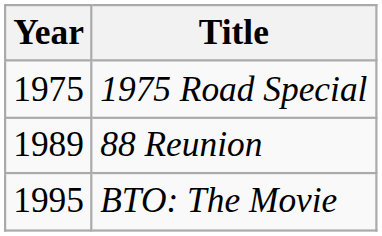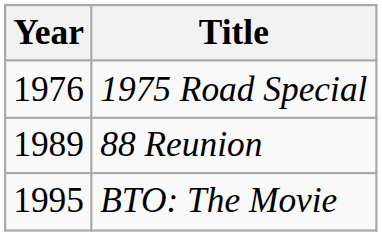 <table class="wikitable">
 <tr>
 <th>Year</th>
 <th>Title</th>
 </tr>
 <tr>
-<td>1975</td>
+<td>1976</td>
 <td><em>1975 Road Special</em></td>
 </tr>
 <tr>
 <td>1989</td>
 <td><em>88 Reunion</em></td>
 </tr>
 <tr>
 <td>1995</td>
 <td><em>BTO: The Movie</em></td>
 </tr>
 </table>
